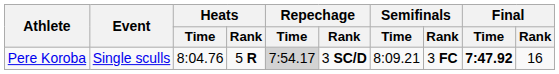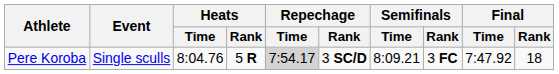 <table class="wikitable" style="font-size:90%;">
 <tr>
 <th rowspan="2">Athlete</th>
 <th rowspan="2">Event</th>
 <th colspan="2">Heats</th>
 <th colspan="2">Repechage</th>
 <th colspan="2">Semifinals</th>
 <th colspan="2">Final</th>
 </tr>
 <tr style="font-size:95%">
 <th>Time</th>
 <th>Rank</th>
 <th>Time</th>
 <th>Rank</th>
 <th>Time</th>
 <th>Rank</th>
 <th>Time</th>
 <th>Rank</th>
 </tr>
 <tr align=center>
 <td align=left><a href='#'>Pere Koroba</a></td>
 <td align=left><a href='#'>Single sculls</a></td>
 <td>8:04.76</td>
 <td>5 <strong>R</strong></td>
 <td style="background: lightgrey;">7:54.17</td>
 <td>3 <strong>SC/D</strong></td>
 <td>8:09.21</td>
 <td>3 <strong>FC</strong></td>
-<td><strong>7:47.92</strong></td>
-<td>16</td>
+<td>7:47.92</td>
+<td>18</td>
 </tr>
 </table>
